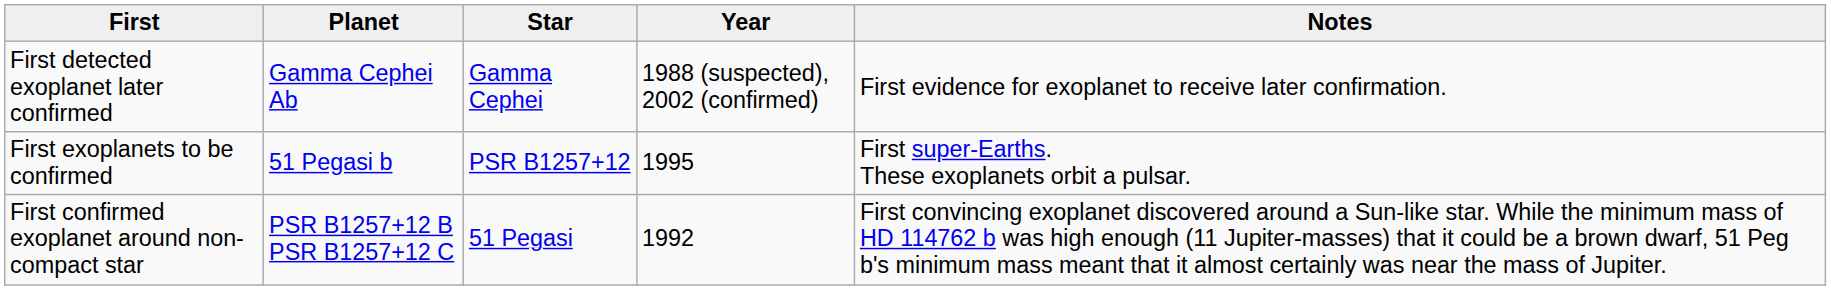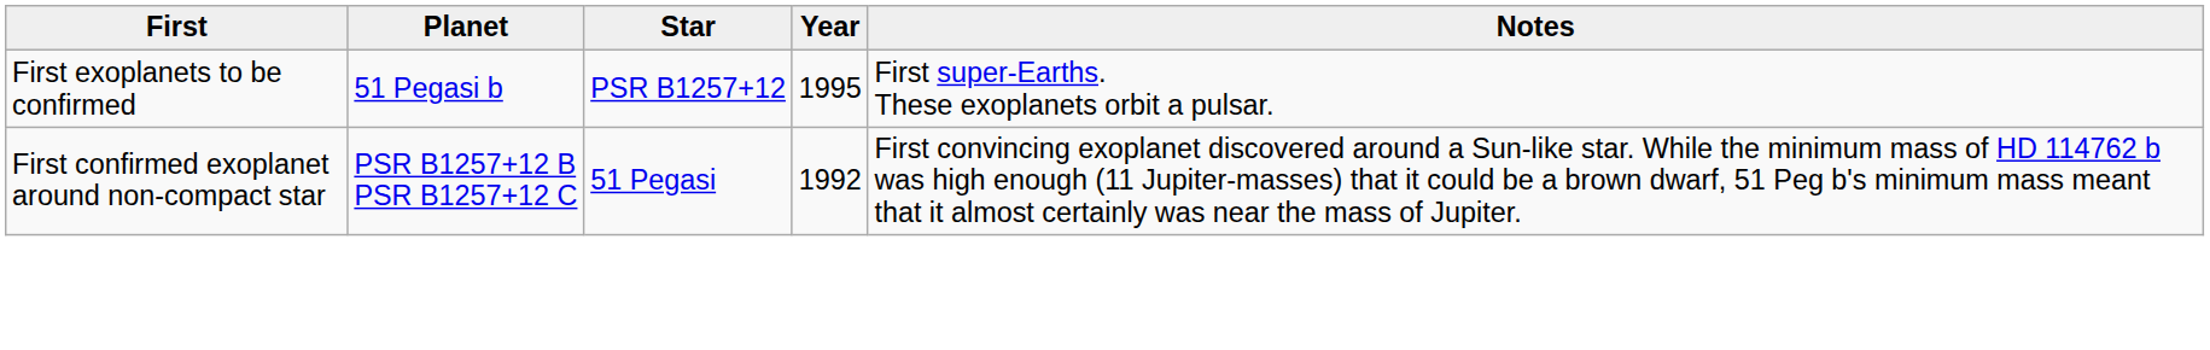 <table class="wikitable" border="1" style="text-align:left;">
 <tr>
 <th style="background:#efefef;">First</th>
 <th style="background:#efefef;">Planet</th>
 <th style="background:#efefef;">Star</th>
 <th style="background:#efefef;">Year</th>
 <th style="background:#efefef;">Notes</th>
-</tr>
-<tr>
-<td>First detected exoplanet later confirmed</td>
-<td><a href='#'>Gamma Cephei Ab</a></td>
-<td><a href='#'>Gamma Cephei</a></td>
-<td>1988 (suspected), 2002 (confirmed)</td>
-<td>First evidence for exoplanet to receive later confirmation.</td>
 </tr>
 <tr>
 <td>First exoplanets to be confirmed</td>
 <td><a href='#'>51 Pegasi b</a></td>
 <td><a href='#'>PSR B1257+12</a></td>
 <td>1995</td>
 <td>First <a href='#'>super-Earths</a>.<br>These exoplanets orbit a pulsar.</td>
 </tr>
 <tr>
 <td>First confirmed exoplanet around non-compact star</td>
 <td><a href='#'>PSR B1257+12 B</a><br><a href='#'>PSR B1257+12 C</a></td>
 <td><a href='#'>51 Pegasi</a></td>
 <td>1992</td>
 <td>First convincing exoplanet discovered around a Sun-like star. While the minimum mass of <a href='#'>HD 114762 b</a> was high enough (11 Jupiter-masses) that it could be a brown dwarf, 51 Peg b's minimum mass meant that it almost certainly was near the mass of Jupiter.</td>
 </tr>
 </table>
